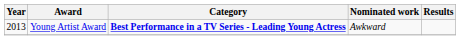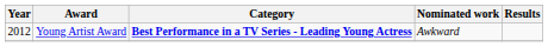 <table class="wikitable">
 <tr>
 <th>Year</th>
 <th>Award</th>
 <th>Category</th>
 <th>Nominated work</th>
 <th>Results</th>
 </tr>
 <tr>
-<td>2013</td>
+<td>2012</td>
 <td><a href='#'>Young Artist Award</a></td>
 <td><strong><a href='#'>Best Performance in a TV Series - Leading Young Actress</a></strong></td>
 <td><em>Awkward</em></td>
 <td></td>
 </tr>
 <tr>
 </tr>
 </table>
